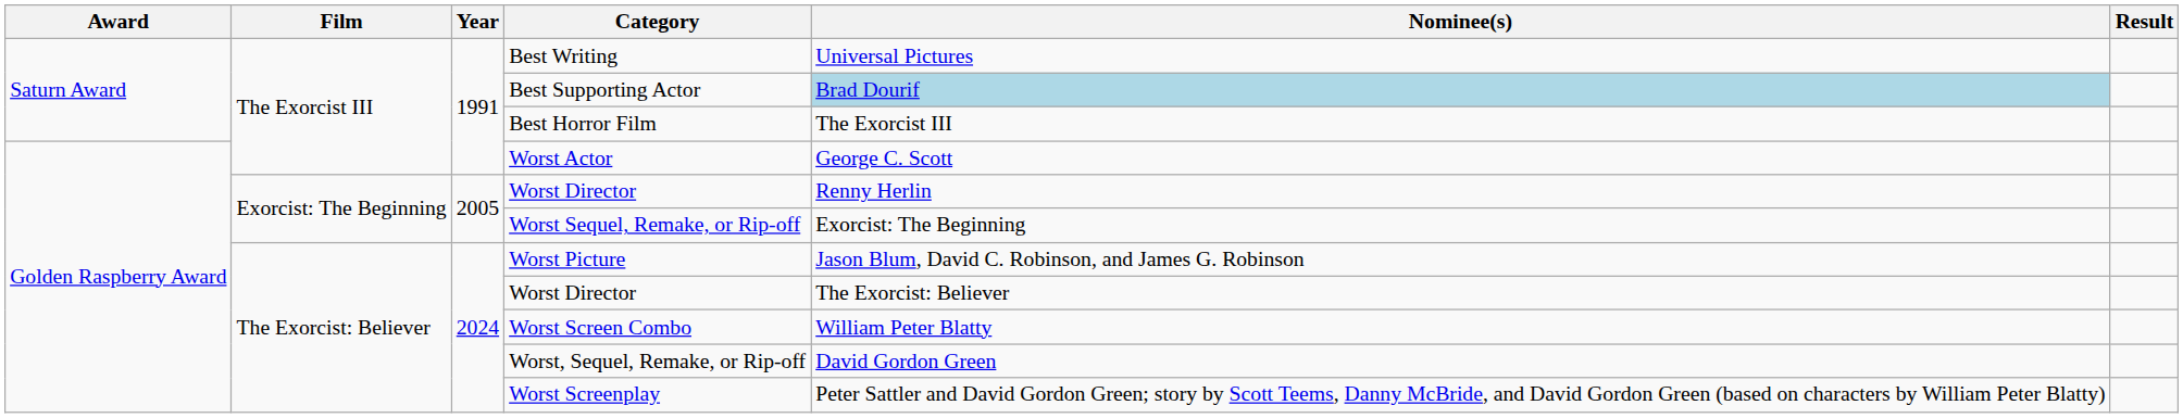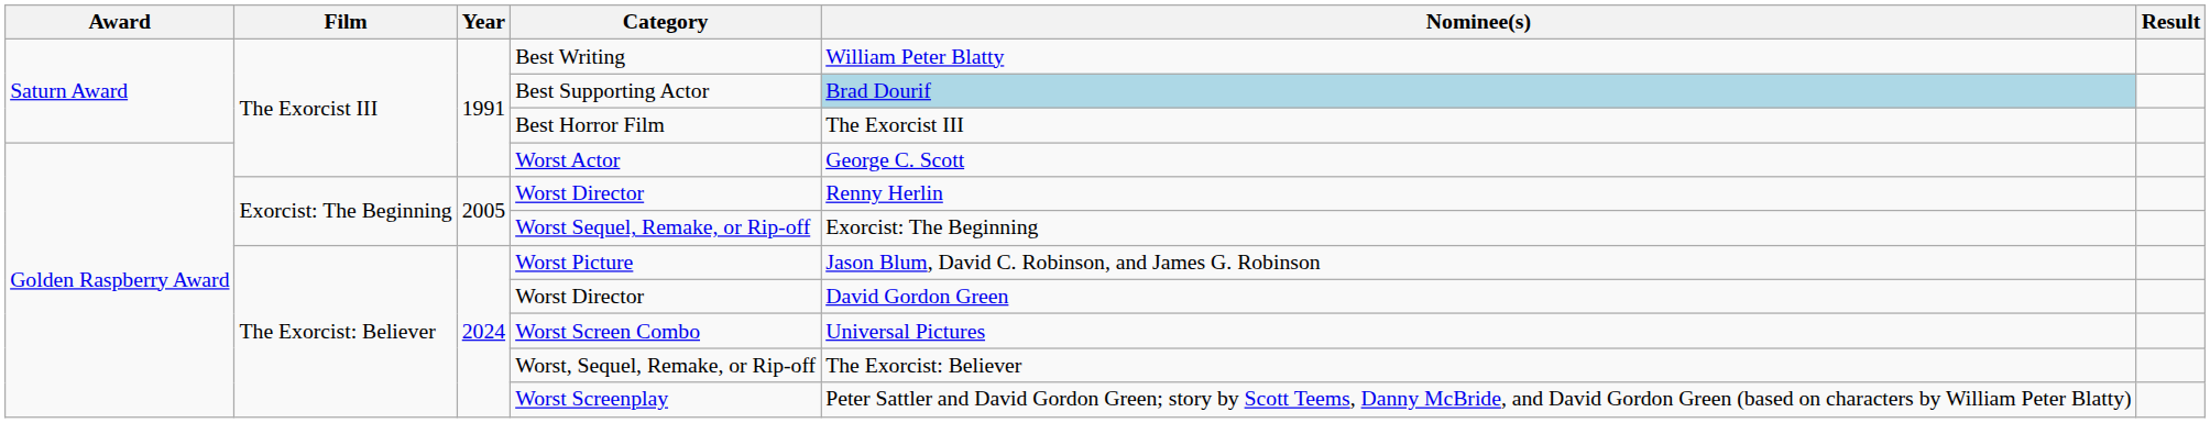 <table class="wikitable">
 <tr>
 <th>Award</th>
 <th>Film</th>
 <th>Year</th>
 <th>Category</th>
 <th>Nominee(s)</th>
 <th>Result</th>
 </tr>
 <tr>
 <td rowspan="3"><a href='#'>Saturn Award</a></td>
 <td rowspan="4">The Exorcist III</td>
 <td rowspan="4">1991</td>
 <td>Best Writing</td>
-<td><a href='#'>Universal Pictures</a></td>
+<td><a href='#'>William Peter Blatty</a></td>
 <td></td>
 </tr>
 <tr>
 <td>Best Supporting Actor</td>
 <td style="background: lightblue;"><a href='#'>Brad Dourif</a></td>
 <td></td>
 </tr>
 <tr>
 <td>Best Horror Film</td>
 <td>The Exorcist III</td>
 <td></td>
 </tr>
 <tr>
 <td rowspan="8"><a href='#'>Golden Raspberry Award</a></td>
 <td><a href='#'>Worst Actor</a></td>
 <td><a href='#'>George C. Scott</a></td>
 <td></td>
 </tr>
 <tr>
 <td rowspan="2">Exorcist: The Beginning</td>
 <td rowspan="2">2005</td>
 <td><a href='#'>Worst Director</a></td>
 <td><a href='#'>Renny Herlin</a></td>
 <td></td>
 </tr>
 <tr>
 <td><a href='#'>Worst Sequel, Remake, or Rip-off</a></td>
 <td>Exorcist: The Beginning</td>
 <td></td>
 </tr>
 <tr>
 <td rowspan="5">The Exorcist: Believer</td>
 <td rowspan="5"><a href='#'>2024</a></td>
 <td><a href='#'>Worst Picture</a></td>
 <td><a href='#'>Jason Blum</a>, David C. Robinson, and James G. Robinson</td>
 <td></td>
 </tr>
 <tr>
 <td>Worst Director</td>
-<td>The Exorcist: Believer</td>
+<td><a href='#'>David Gordon Green</a></td>
 <td></td>
 </tr>
 <tr>
 <td><a href='#'>Worst Screen Combo</a></td>
-<td><a href='#'>William Peter Blatty</a></td>
+<td><a href='#'>Universal Pictures</a></td>
 <td></td>
 </tr>
 <tr>
 <td>Worst, Sequel, Remake, or Rip-off</td>
-<td><a href='#'>David Gordon Green</a></td>
+<td>The Exorcist: Believer</td>
 <td></td>
 </tr>
 <tr>
 <td><a href='#'>Worst Screenplay</a></td>
 <td>Peter Sattler and David Gordon Green; story by <a href='#'>Scott Teems</a>, <a href='#'>Danny McBride</a>, and David Gordon Green (based on characters by William Peter Blatty)</td>
 <td></td>
 </tr>
 </table>
